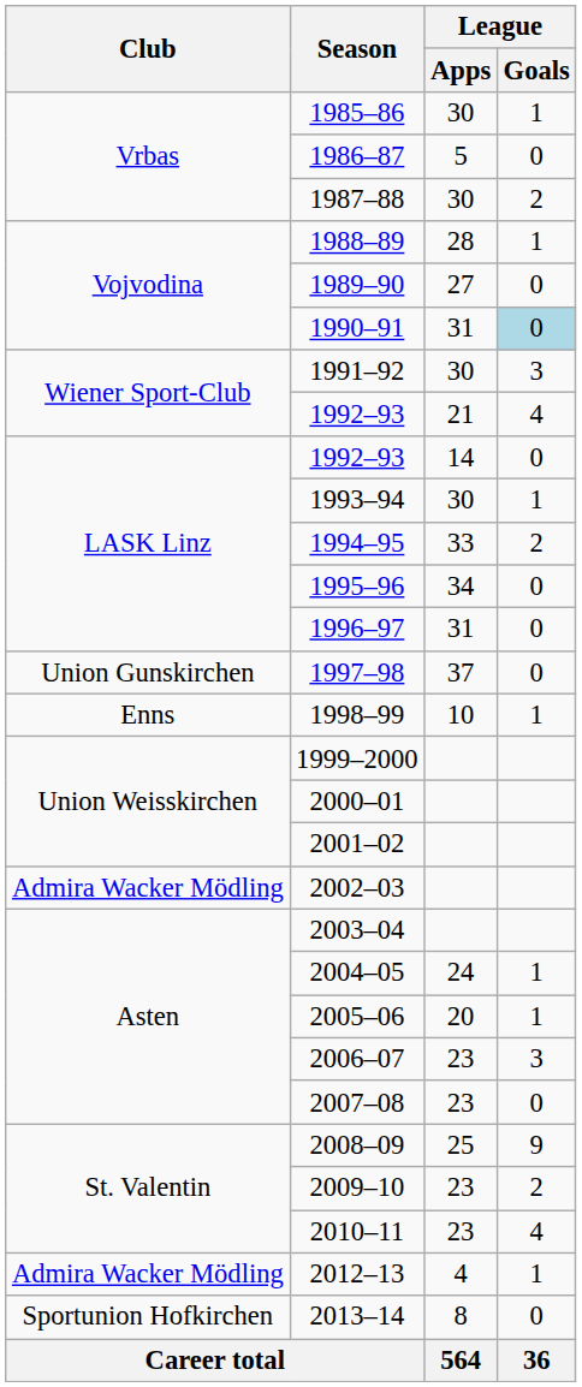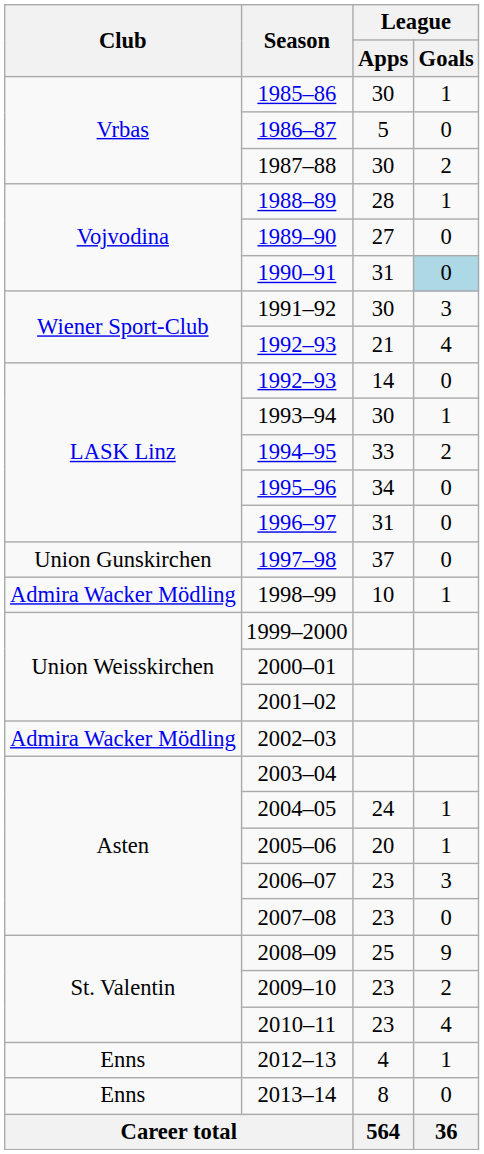 <table class="wikitable" style="text-align:center">
 <tr>
 <th rowspan="2">Club</th>
 <th rowspan="2">Season</th>
 <th colspan="2">League</th>
 </tr>
 <tr>
 <th>Apps</th>
 <th>Goals</th>
 </tr>
 <tr>
 <td rowspan="3"><a href='#'>Vrbas</a></td>
 <td><a href='#'>1985–86</a></td>
 <td>30</td>
 <td>1</td>
 </tr>
 <tr>
 <td><a href='#'>1986–87</a></td>
 <td>5</td>
 <td>0</td>
 </tr>
 <tr>
 <td>1987–88</td>
 <td>30</td>
 <td>2</td>
 </tr>
 <tr>
 <td rowspan="3"><a href='#'>Vojvodina</a></td>
 <td><a href='#'>1988–89</a></td>
 <td>28</td>
 <td>1</td>
 </tr>
 <tr>
 <td><a href='#'>1989–90</a></td>
 <td>27</td>
 <td>0</td>
 </tr>
 <tr>
 <td><a href='#'>1990–91</a></td>
 <td>31</td>
 <td style="background: lightblue;">0</td>
 </tr>
 <tr>
 <td rowspan="2"><a href='#'>Wiener Sport-Club</a></td>
 <td>1991–92</td>
 <td>30</td>
 <td>3</td>
 </tr>
 <tr>
 <td><a href='#'>1992–93</a></td>
 <td>21</td>
 <td>4</td>
 </tr>
 <tr>
 <td rowspan="5"><a href='#'>LASK Linz</a></td>
 <td><a href='#'>1992–93</a></td>
 <td>14</td>
 <td>0</td>
 </tr>
 <tr>
 <td>1993–94</td>
 <td>30</td>
 <td>1</td>
 </tr>
 <tr>
 <td><a href='#'>1994–95</a></td>
 <td>33</td>
 <td>2</td>
 </tr>
 <tr>
 <td><a href='#'>1995–96</a></td>
 <td>34</td>
 <td>0</td>
 </tr>
 <tr>
 <td><a href='#'>1996–97</a></td>
 <td>31</td>
 <td>0</td>
 </tr>
 <tr>
 <td>Union Gunskirchen</td>
 <td><a href='#'>1997–98</a></td>
 <td>37</td>
 <td>0</td>
 </tr>
 <tr>
-<td>Enns</td>
+<td><a href='#'>Admira Wacker Mödling</a></td>
 <td>1998–99</td>
 <td>10</td>
 <td>1</td>
 </tr>
 <tr>
 <td rowspan="3">Union Weisskirchen</td>
 <td>1999–2000</td>
 <td></td>
 <td></td>
 </tr>
 <tr>
 <td>2000–01</td>
 <td></td>
 <td></td>
 </tr>
 <tr>
 <td>2001–02</td>
 <td></td>
 <td></td>
 </tr>
 <tr>
 <td><a href='#'>Admira Wacker Mödling</a></td>
 <td>2002–03</td>
 <td></td>
 <td></td>
 </tr>
 <tr>
 <td rowspan="5">Asten</td>
 <td>2003–04</td>
 <td></td>
 <td></td>
 </tr>
 <tr>
 <td>2004–05</td>
 <td>24</td>
 <td>1</td>
 </tr>
 <tr>
 <td>2005–06</td>
 <td>20</td>
 <td>1</td>
 </tr>
 <tr>
 <td>2006–07</td>
 <td>23</td>
 <td>3</td>
 </tr>
 <tr>
 <td>2007–08</td>
 <td>23</td>
 <td>0</td>
 </tr>
 <tr>
 <td rowspan="3">St. Valentin</td>
 <td>2008–09</td>
 <td>25</td>
 <td>9</td>
 </tr>
 <tr>
 <td>2009–10</td>
 <td>23</td>
 <td>2</td>
 </tr>
 <tr>
 <td>2010–11</td>
 <td>23</td>
 <td>4</td>
 </tr>
 <tr>
-<td><a href='#'>Admira Wacker Mödling</a></td>
+<td>Enns</td>
 <td>2012–13</td>
 <td>4</td>
 <td>1</td>
 </tr>
 <tr>
-<td>Sportunion Hofkirchen</td>
+<td>Enns</td>
 <td>2013–14</td>
 <td>8</td>
 <td>0</td>
 </tr>
 <tr>
 <th colspan="2">Career total</th>
 <th>564</th>
 <th>36</th>
 </tr>
 </table>
